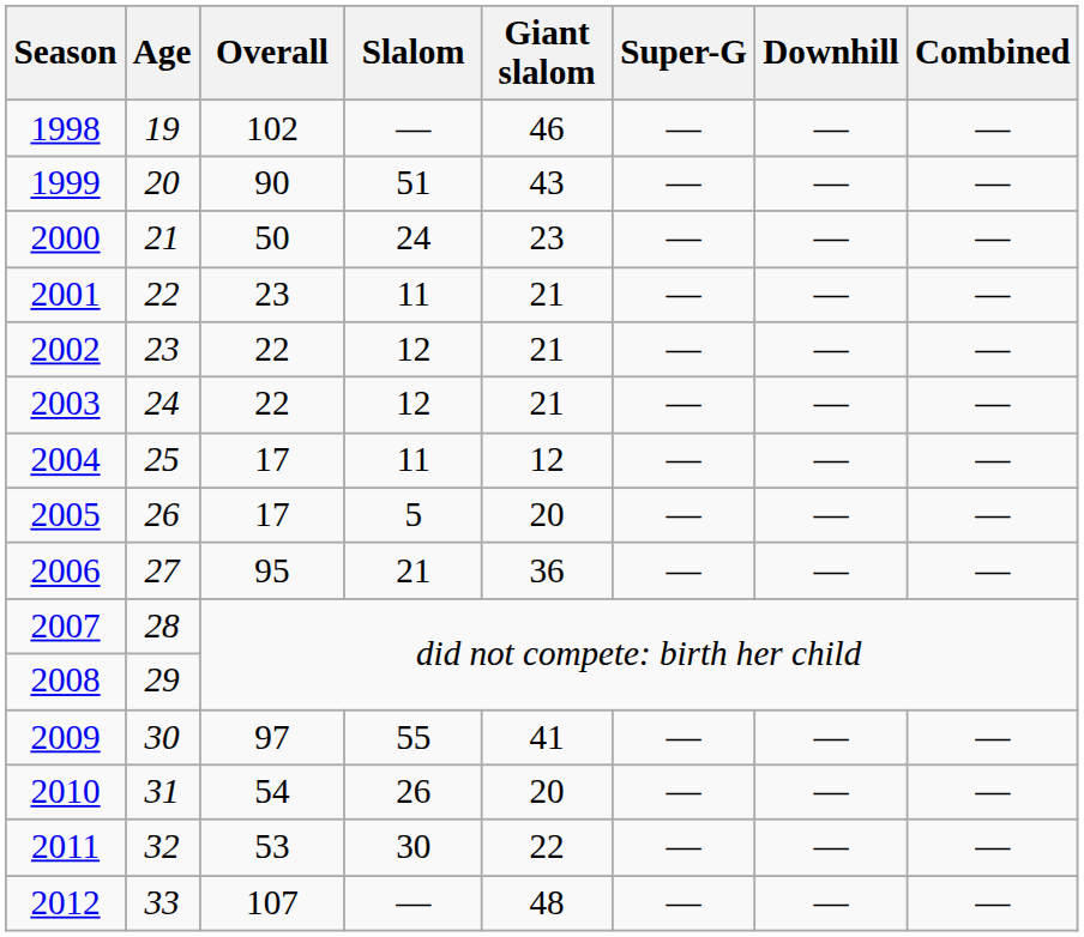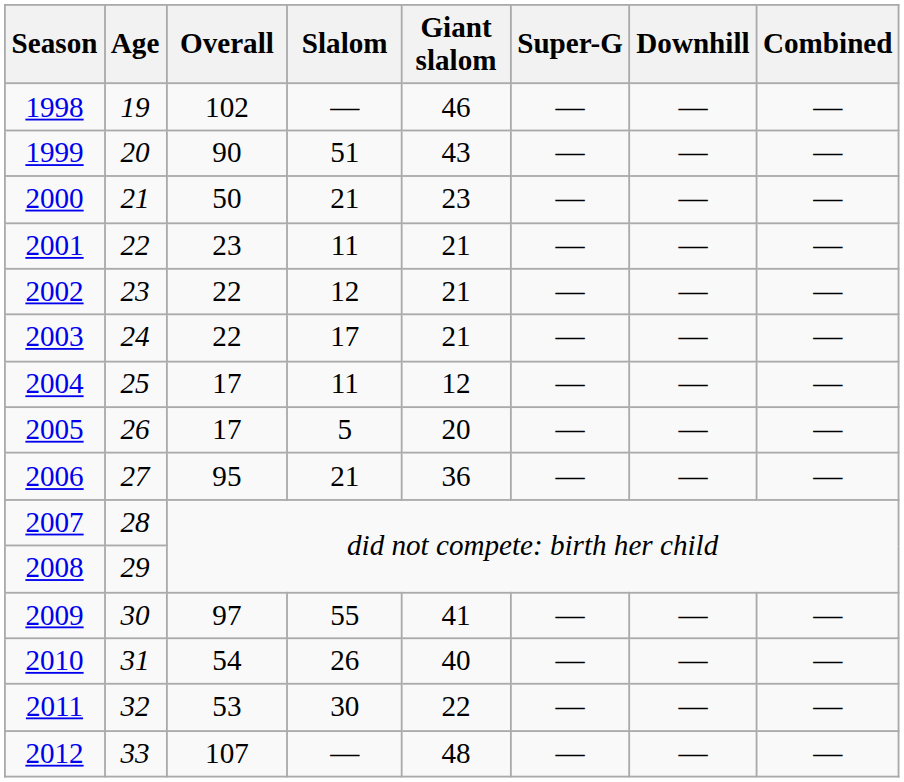 <table class=wikitable style="text-align:center">
 <tr>
 <th>Season</th>
 <th>Age</th>
 <th> Overall </th>
 <th> Slalom </th>
 <th>Giant<br> slalom </th>
 <th>Super-G</th>
 <th>Downhill</th>
 <th>Combined</th>
 </tr>
 <tr>
 <td><a href='#'>1998</a></td>
 <td><em>19</em></td>
 <td>102</td>
 <td>—</td>
 <td>46</td>
 <td>—</td>
 <td>—</td>
 <td>—</td>
 </tr>
 <tr>
 <td><a href='#'>1999</a></td>
 <td><em>20</em></td>
 <td>90</td>
 <td>51</td>
 <td>43</td>
 <td>—</td>
 <td>—</td>
 <td>—</td>
 </tr>
 <tr>
 <td><a href='#'>2000</a></td>
 <td><em>21</em></td>
 <td>50</td>
-<td>24</td>
+<td>21</td>
 <td>23</td>
 <td>—</td>
 <td>—</td>
 <td>—</td>
 </tr>
 <tr>
 <td><a href='#'>2001</a></td>
 <td><em>22</em></td>
 <td>23</td>
 <td>11</td>
 <td>21</td>
 <td>—</td>
 <td>—</td>
 <td>—</td>
 </tr>
 <tr>
 <td><a href='#'>2002</a></td>
 <td><em>23</em></td>
 <td>22</td>
 <td>12</td>
 <td>21</td>
 <td>—</td>
 <td>—</td>
 <td>—</td>
 </tr>
 <tr>
 <td><a href='#'>2003</a></td>
 <td><em>24</em></td>
 <td>22</td>
-<td>12</td>
+<td>17</td>
 <td>21</td>
 <td>—</td>
 <td>—</td>
 <td>—</td>
 </tr>
 <tr>
 <td><a href='#'>2004</a></td>
 <td><em>25</em></td>
 <td>17</td>
 <td>11</td>
 <td>12</td>
 <td>—</td>
 <td>—</td>
 <td>—</td>
 </tr>
 <tr>
 <td><a href='#'>2005</a></td>
 <td><em>26</em></td>
 <td>17</td>
 <td>5</td>
 <td>20</td>
 <td>—</td>
 <td>—</td>
 <td>—</td>
 </tr>
 <tr>
 <td><a href='#'>2006</a></td>
 <td><em>27</em></td>
 <td>95</td>
 <td>21</td>
 <td>36</td>
 <td>—</td>
 <td>—</td>
 <td>—</td>
 </tr>
 <tr>
 <td><a href='#'>2007</a></td>
 <td><em>28</em></td>
 <td rowspan=2 colspan=6><em>did not compete: birth her child</em></td>
 </tr>
 <tr>
 <td><a href='#'>2008</a></td>
 <td><em>29</em></td>
 </tr>
 <tr>
 <td><a href='#'>2009</a></td>
 <td><em>30</em></td>
 <td>97</td>
 <td>55</td>
 <td>41</td>
 <td>—</td>
 <td>—</td>
 <td>—</td>
 </tr>
 <tr>
 <td><a href='#'>2010</a></td>
 <td><em>31</em></td>
 <td>54</td>
 <td>26</td>
-<td>20</td>
+<td>40</td>
 <td>—</td>
 <td>—</td>
 <td>—</td>
 </tr>
 <tr>
 <td><a href='#'>2011</a></td>
 <td><em>32</em></td>
 <td>53</td>
 <td>30</td>
 <td>22</td>
 <td>—</td>
 <td>—</td>
 <td>—</td>
 </tr>
 <tr>
 <td><a href='#'>2012</a></td>
 <td><em>33</em></td>
 <td>107</td>
 <td>—</td>
 <td>48</td>
 <td>—</td>
 <td>—</td>
 <td>—</td>
 </tr>
 </table>
